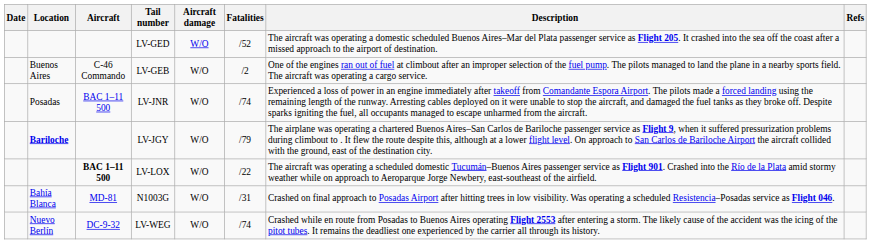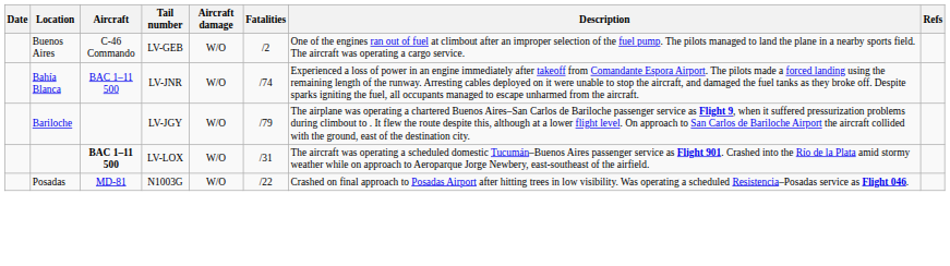 <table class="wikitable sortable toccolours" border="1" cellpadding="3" style="border-collapse:collapse; font-size:85%">
 <tr>
 <th>Date</th>
 <th>Location</th>
 <th>Aircraft</th>
 <th>Tail number</th>
 <th class="unsortable">Aircraft damage</th>
 <th>Fatalities</th>
 <th class="unsortable">Description</th>
 <th class="unsortable">Refs</th>
 </tr>
 <tr>
 <td align=center></td>
-<td></td>
-<td align=center></td>
-<td align=center>LV-GED</td>
-<td align=center><a href='#'>W/O</a></td>
-<td align=center>/52</td>
-<td>The aircraft was operating a domestic scheduled Buenos Aires–Mar del Plata passenger service as <strong><a href='#'>Flight 205</a></strong>. It crashed into the sea  off the coast after a missed approach to the airport of destination.</td>
-<td align=center></td>
-</tr>
-<tr>
-<td align=center></td>
 <td>Buenos Aires</td>
 <td align=center>C-46 Commando</td>
 <td align=center>LV-GEB</td>
 <td align=center>W/O</td>
 <td align=center>/2</td>
 <td>One of the engines <a href='#'>ran out of fuel</a> at climbout after an improper selection of the <a href='#'>fuel pump</a>. The pilots managed to land the plane in a nearby sports field. The aircraft was operating a cargo service.</td>
 <td align=center></td>
 </tr>
 <tr>
 <td align=center></td>
-<td>Posadas</td>
+<td><a href='#'>Bahía Blanca</a></td>
 <td align=center><a href='#'>BAC 1–11 500</a></td>
 <td align=center>LV-JNR</td>
 <td align=center>W/O</td>
 <td align=center>/74</td>
 <td>Experienced a loss of power in an engine immediately after <a href='#'>takeoff</a> from <a href='#'>Comandante Espora Airport</a>. The pilots made a <a href='#'>forced landing</a> using the remaining length of the runway. Arresting cables deployed on it were unable to stop the aircraft, and damaged the fuel tanks as they broke off. Despite sparks igniting the fuel, all occupants managed to escape unharmed from the aircraft.</td>
 <td align=center></td>
 </tr>
 <tr>
 <td align=center></td>
-<td><strong><a href='#'>Bariloche</a></strong></td>
+<td><a href='#'>Bariloche</a></td>
 <td align=center></td>
 <td align=center>LV-JGY</td>
 <td align=center>W/O</td>
 <td align=center>/79</td>
 <td>The airplane was operating a chartered Buenos Aires–San Carlos de Bariloche passenger service as <strong><a href='#'>Flight 9</a></strong>, when it suffered pressurization problems during climbout to . It flew the route despite this, although at a lower <a href='#'>flight level</a>. On approach to <a href='#'>San Carlos de Bariloche Airport</a> the aircraft collided with the ground,  east of the destination city.</td>
 <td align=center></td>
 </tr>
 <tr>
 <td align=center></td>
 <td></td>
 <td align=center><strong>BAC 1–11 500</strong></td>
 <td align=center>LV-LOX</td>
 <td align=center>W/O</td>
-<td align=center>/22</td>
+<td align=center>/31</td>
 <td>The aircraft was operating a scheduled domestic <a href='#'>Tucumán</a>–Buenos Aires passenger service as <strong><a href='#'>Flight 901</a></strong>. Crashed into the <a href='#'>Río de la Plata</a> amid stormy weather while on approach to Aeroparque Jorge Newbery,  east-southeast of the airfield.</td>
 <td align=center></td>
 </tr>
 <tr>
 <td align=center></td>
-<td><a href='#'>Bahía Blanca</a></td>
+<td>Posadas</td>
 <td align=center><a href='#'>MD-81</a></td>
 <td align=center>N1003G</td>
 <td align=center>W/O</td>
-<td align=center>/31</td>
+<td align=center>/22</td>
 <td>Crashed on final approach to <a href='#'>Posadas Airport</a> after hitting trees in low visibility. Was operating a scheduled <a href='#'>Resistencia</a>–Posadas service as <strong><a href='#'>Flight 046</a></strong>.</td>
 <td align=center></td>
 </tr>
-<tr>
-<td align=center></td>
-<td><a href='#'>Nuevo Berlín</a></td>
-<td align=center><a href='#'>DC-9-32</a></td>
-<td align=center>LV-WEG</td>
-<td align=center>W/O</td>
-<td align=center>/74</td>
-<td>Crashed while en route from Posadas to Buenos Aires operating <strong><a href='#'>Flight 2553</a></strong> after entering a storm. The likely cause of the accident was the icing of the <a href='#'>pitot tubes</a>. It remains the deadliest one experienced by the carrier all through its history.</td>
-<td align=center></td>
-</tr>
 </table>
